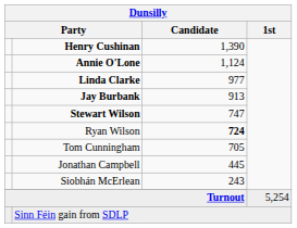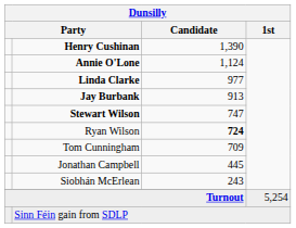 <table class="wikitable">
 <tr>
 <th colspan="4" align="center"><a href='#'>Dunsilly</a></th>
 </tr>
 <tr>
 <th colspan="2" align="center" width=200>Party</th>
 <th width=150>Candidate</th>
 <th width=60>1st </th>
 </tr>
 <tr>
 <td></td>
 <td align="right"><strong>Henry Cushinan</strong></td>
 <td align="right">1,390</td>
 </tr>
 <tr>
 <td></td>
 <td align="right"><strong>Annie O'Lone</strong></td>
 <td align="right">1,124</td>
 </tr>
 <tr>
 <td></td>
 <td align="right"><strong>Linda Clarke</strong></td>
 <td align="right">977</td>
 </tr>
 <tr>
 <td></td>
 <td align="right"><strong>Jay Burbank</strong></td>
 <td align="right">913</td>
 </tr>
 <tr>
 <td></td>
 <td align="right"><strong>Stewart Wilson</strong></td>
 <td align="right">747</td>
 </tr>
 <tr>
 <td></td>
 <td align="right">Ryan Wilson</td>
 <td align="right"><strong>724</strong></td>
 </tr>
 <tr>
 <td></td>
 <td align="right">Tom Cunningham</td>
-<td align="right">705</td>
+<td align="right">709</td>
 </tr>
 <tr>
 <td></td>
 <td align="right">Jonathan Campbell</td>
 <td align="right">445</td>
 </tr>
 <tr>
 <td></td>
 <td align="right">Siobhán McErlean</td>
 <td align="right">243</td>
 </tr>
 <tr>
 </tr>
 <tr bgcolor="EEEEEE">
 <td colspan=3 align="right"><strong><a href='#'>Turnout</a></strong></td>
 <td align="right">5,254</td>
 </tr>
 <tr bgcolor="EEEEEE">
 <td bgcolor=></td>
 <td colspan=4 bgcolor="EEEEEE"><a href='#'>Sinn Féin</a> gain from <a href='#'>SDLP</a></td>
 </tr>
 </table>
